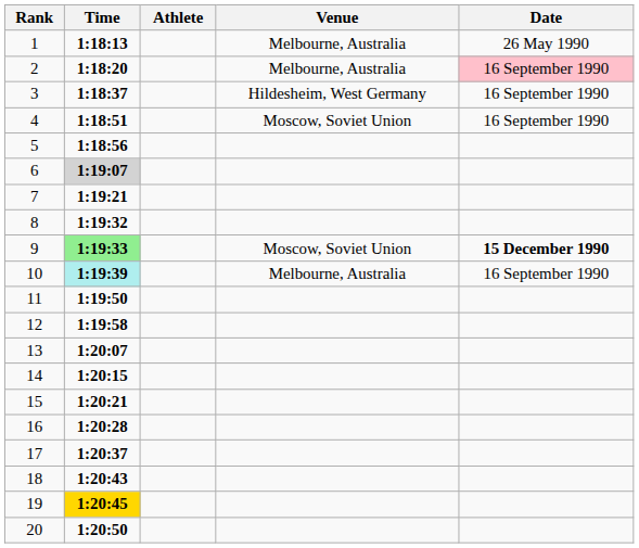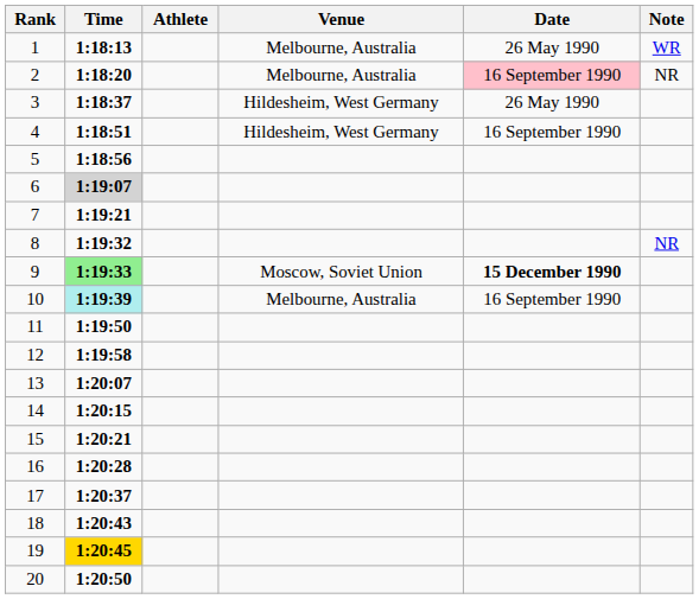 <table class="wikitable" style="text-align:center; width:100%">
 <tr>
 <th>Rank</th>
 <th>Time</th>
 <th>Athlete</th>
 <th>Venue</th>
 <th>Date</th>
+<th>Note</th>
 </tr>
 <tr>
 <td>1</td>
 <td><strong>1:18:13</strong></td>
 <td align=left></td>
 <td>Melbourne, Australia</td>
 <td>26 May 1990</td>
+<td><a href='#'>WR</a></td>
 </tr>
 <tr>
 <td>2</td>
 <td><strong>1:18:20</strong></td>
 <td align=left></td>
 <td>Melbourne, Australia</td>
 <td style="background: pink;">16 September 1990</td>
+<td>NR</td>
 </tr>
 <tr>
 <td>3</td>
 <td><strong>1:18:37</strong></td>
 <td align=left></td>
 <td>Hildesheim, West Germany</td>
-<td>16 September 1990</td>
+<td>26 May 1990</td>
+<td></td>
 </tr>
 <tr>
 <td>4</td>
 <td><strong>1:18:51</strong></td>
 <td align=left></td>
-<td>Moscow, Soviet Union</td>
+<td>Hildesheim, West Germany</td>
 <td>16 September 1990</td>
+<td></td>
 </tr>
 <tr>
 <td>5</td>
 <td><strong>1:18:56</strong></td>
 <td align=left></td>
+<td></td>
 <td></td>
 <td></td>
 </tr>
 <tr>
 <td>6</td>
 <td style="background: lightgrey;"><strong>1:19:07</strong></td>
 <td align=left></td>
 <td></td>
 <td></td>
+<td></td>
 </tr>
 <tr>
 <td>7</td>
 <td><strong>1:19:21</strong></td>
 <td align=left></td>
+<td></td>
 <td></td>
 <td></td>
 </tr>
 <tr>
 <td>8</td>
 <td><strong>1:19:32</strong></td>
 <td align=left></td>
 <td></td>
 <td></td>
+<td><a href='#'>NR</a></td>
 </tr>
 <tr>
 <td>9</td>
 <td style="background: lightgreen;"><strong>1:19:33</strong></td>
 <td align=left></td>
 <td>Moscow, Soviet Union</td>
 <td><strong>15 December 1990</strong></td>
+<td></td>
 </tr>
 <tr>
 <td>10</td>
 <td style="background: paleturquoise;"><strong>1:19:39</strong></td>
 <td align=left></td>
 <td>Melbourne, Australia</td>
 <td>16 September 1990</td>
+<td></td>
 </tr>
 <tr>
 <td>11</td>
 <td><strong>1:19:50</strong></td>
 <td align=left></td>
+<td></td>
 <td></td>
 <td></td>
 </tr>
 <tr>
 <td>12</td>
 <td><strong>1:19:58</strong></td>
 <td align=left></td>
 <td></td>
 <td></td>
+<td></td>
 </tr>
 <tr>
 <td>13</td>
 <td><strong>1:20:07</strong></td>
 <td align=left></td>
+<td></td>
 <td></td>
 <td></td>
 </tr>
 <tr>
 <td>14</td>
 <td><strong>1:20:15</strong></td>
 <td align=left></td>
 <td></td>
 <td></td>
+<td></td>
 </tr>
 <tr>
 <td>15</td>
 <td><strong>1:20:21</strong></td>
 <td align=left></td>
+<td></td>
 <td></td>
 <td></td>
 </tr>
 <tr>
 <td>16</td>
 <td><strong>1:20:28</strong></td>
 <td align=left></td>
 <td></td>
 <td></td>
+<td></td>
 </tr>
 <tr>
 <td>17</td>
 <td><strong>1:20:37</strong></td>
 <td align=left></td>
+<td></td>
 <td></td>
 <td></td>
 </tr>
 <tr>
 <td>18</td>
 <td><strong>1:20:43</strong></td>
 <td align=left></td>
 <td></td>
 <td></td>
+<td></td>
 </tr>
 <tr>
 <td>19</td>
 <td style="background: gold;"><strong>1:20:45</strong></td>
 <td align=left></td>
+<td></td>
 <td></td>
 <td></td>
 </tr>
 <tr>
 <td>20</td>
 <td><strong>1:20:50</strong></td>
 <td align=left></td>
 <td></td>
 <td></td>
+<td></td>
 </tr>
 </table>
